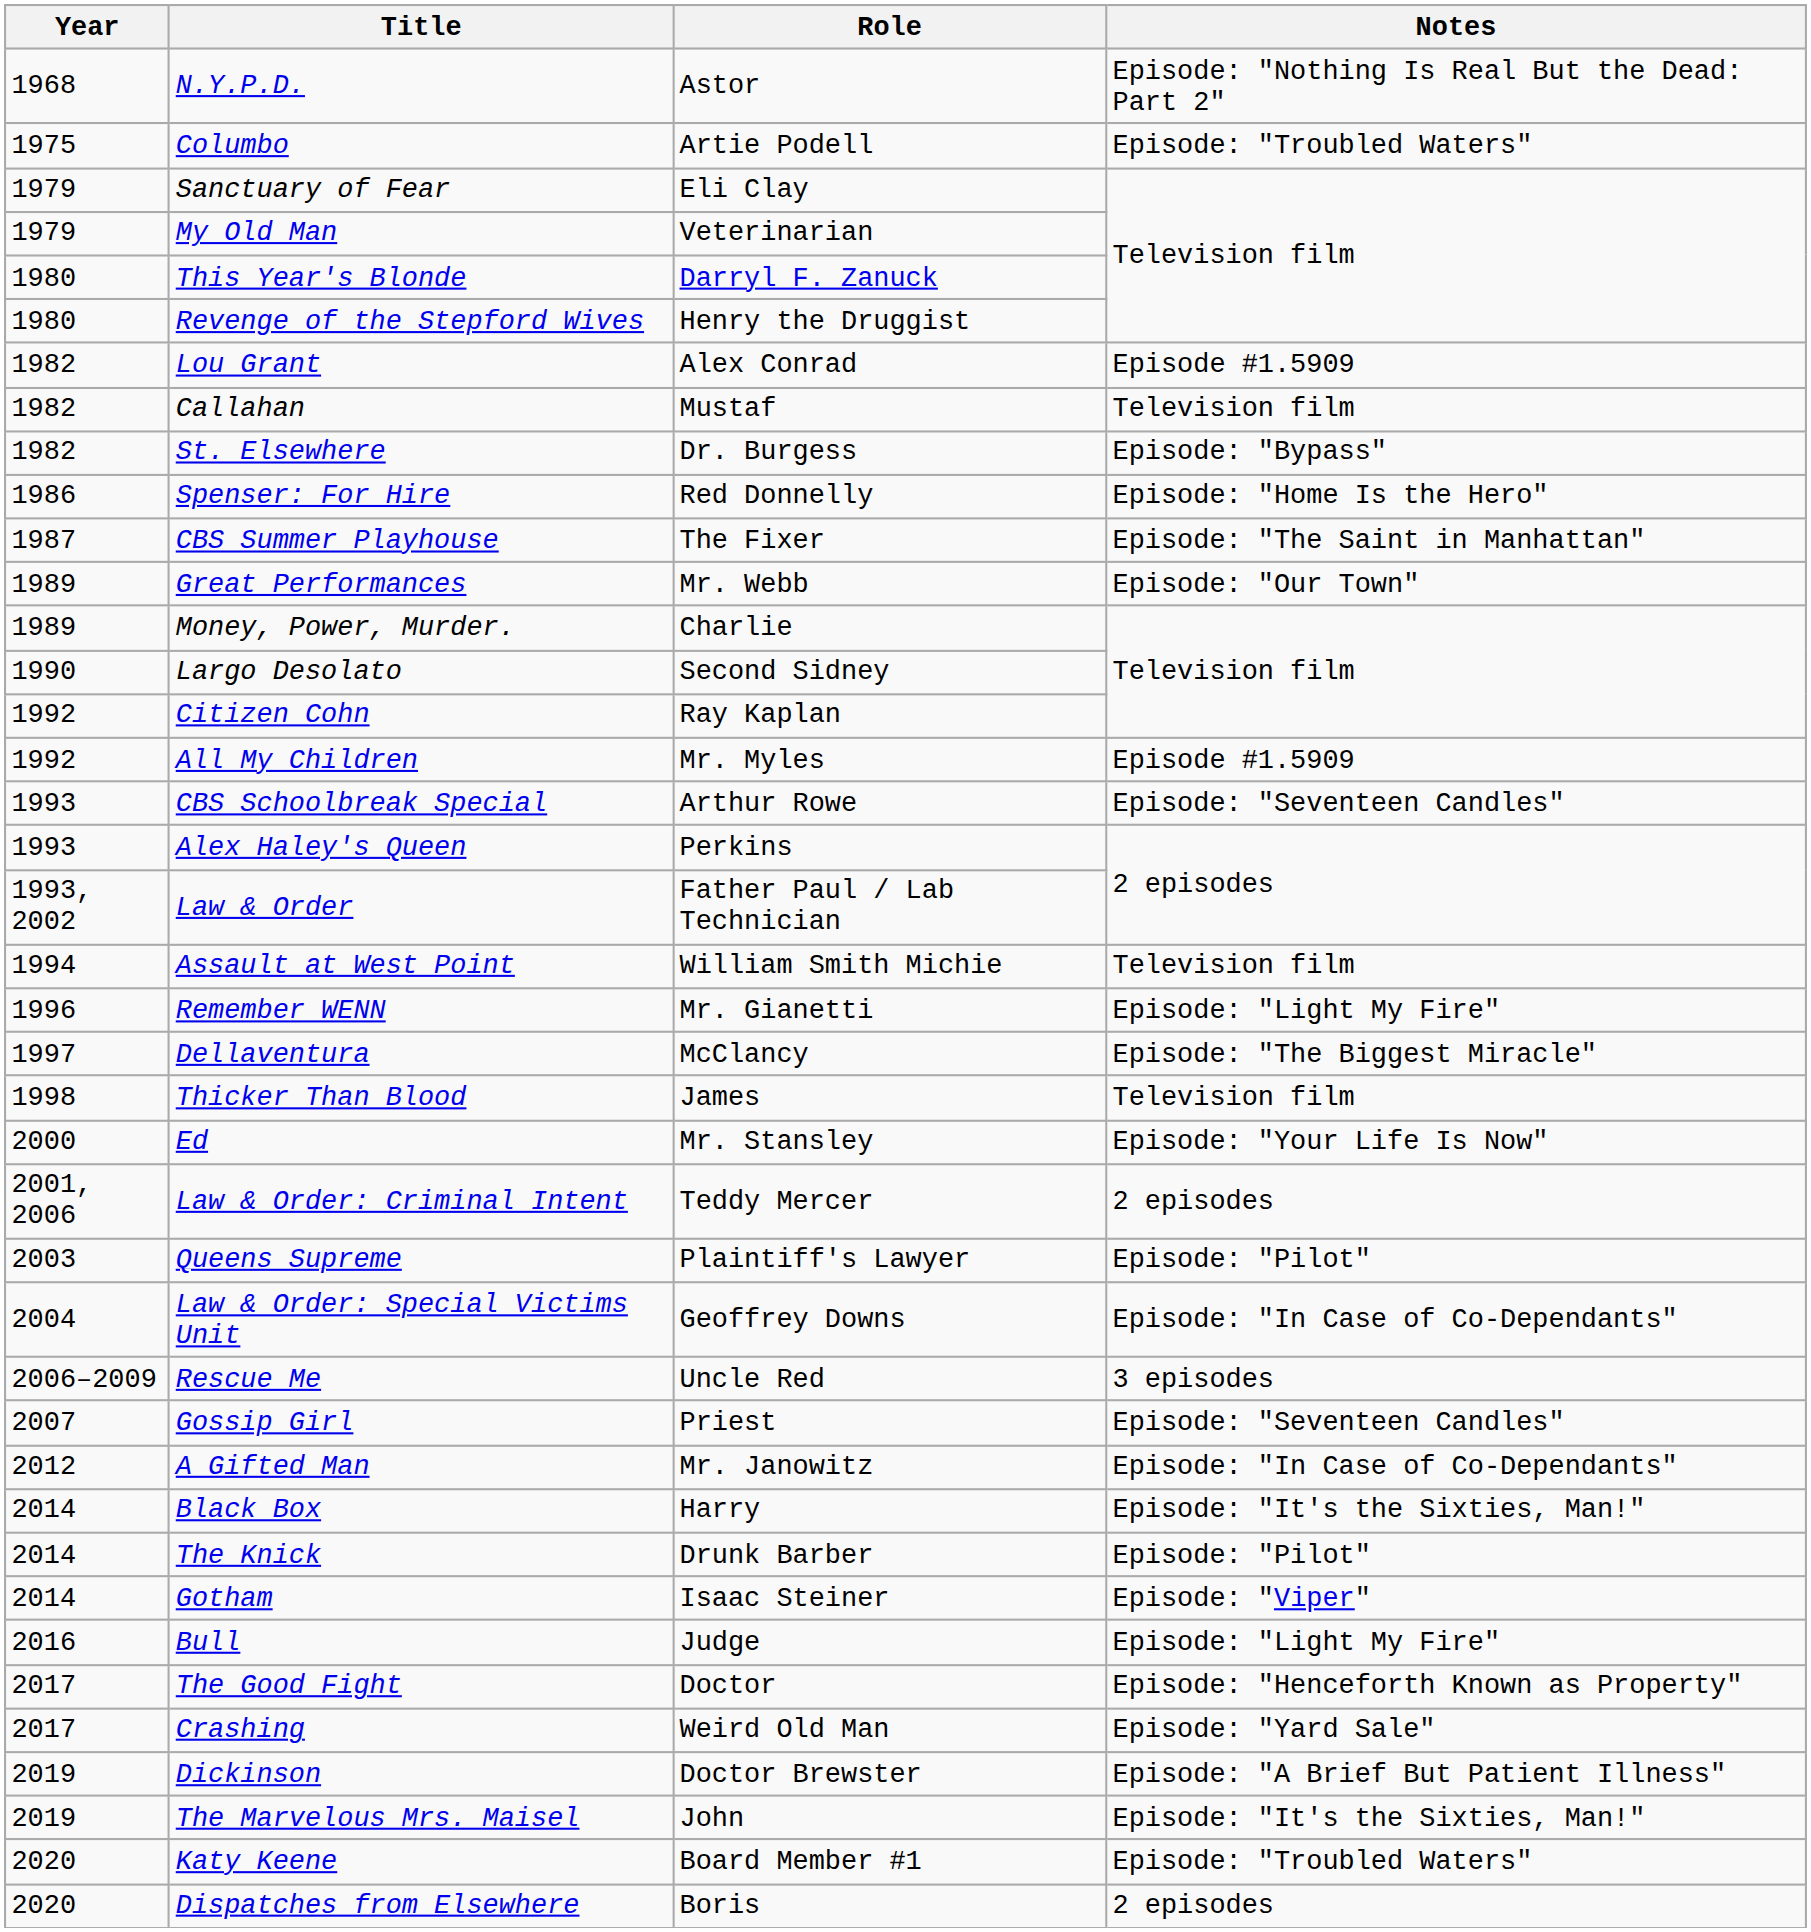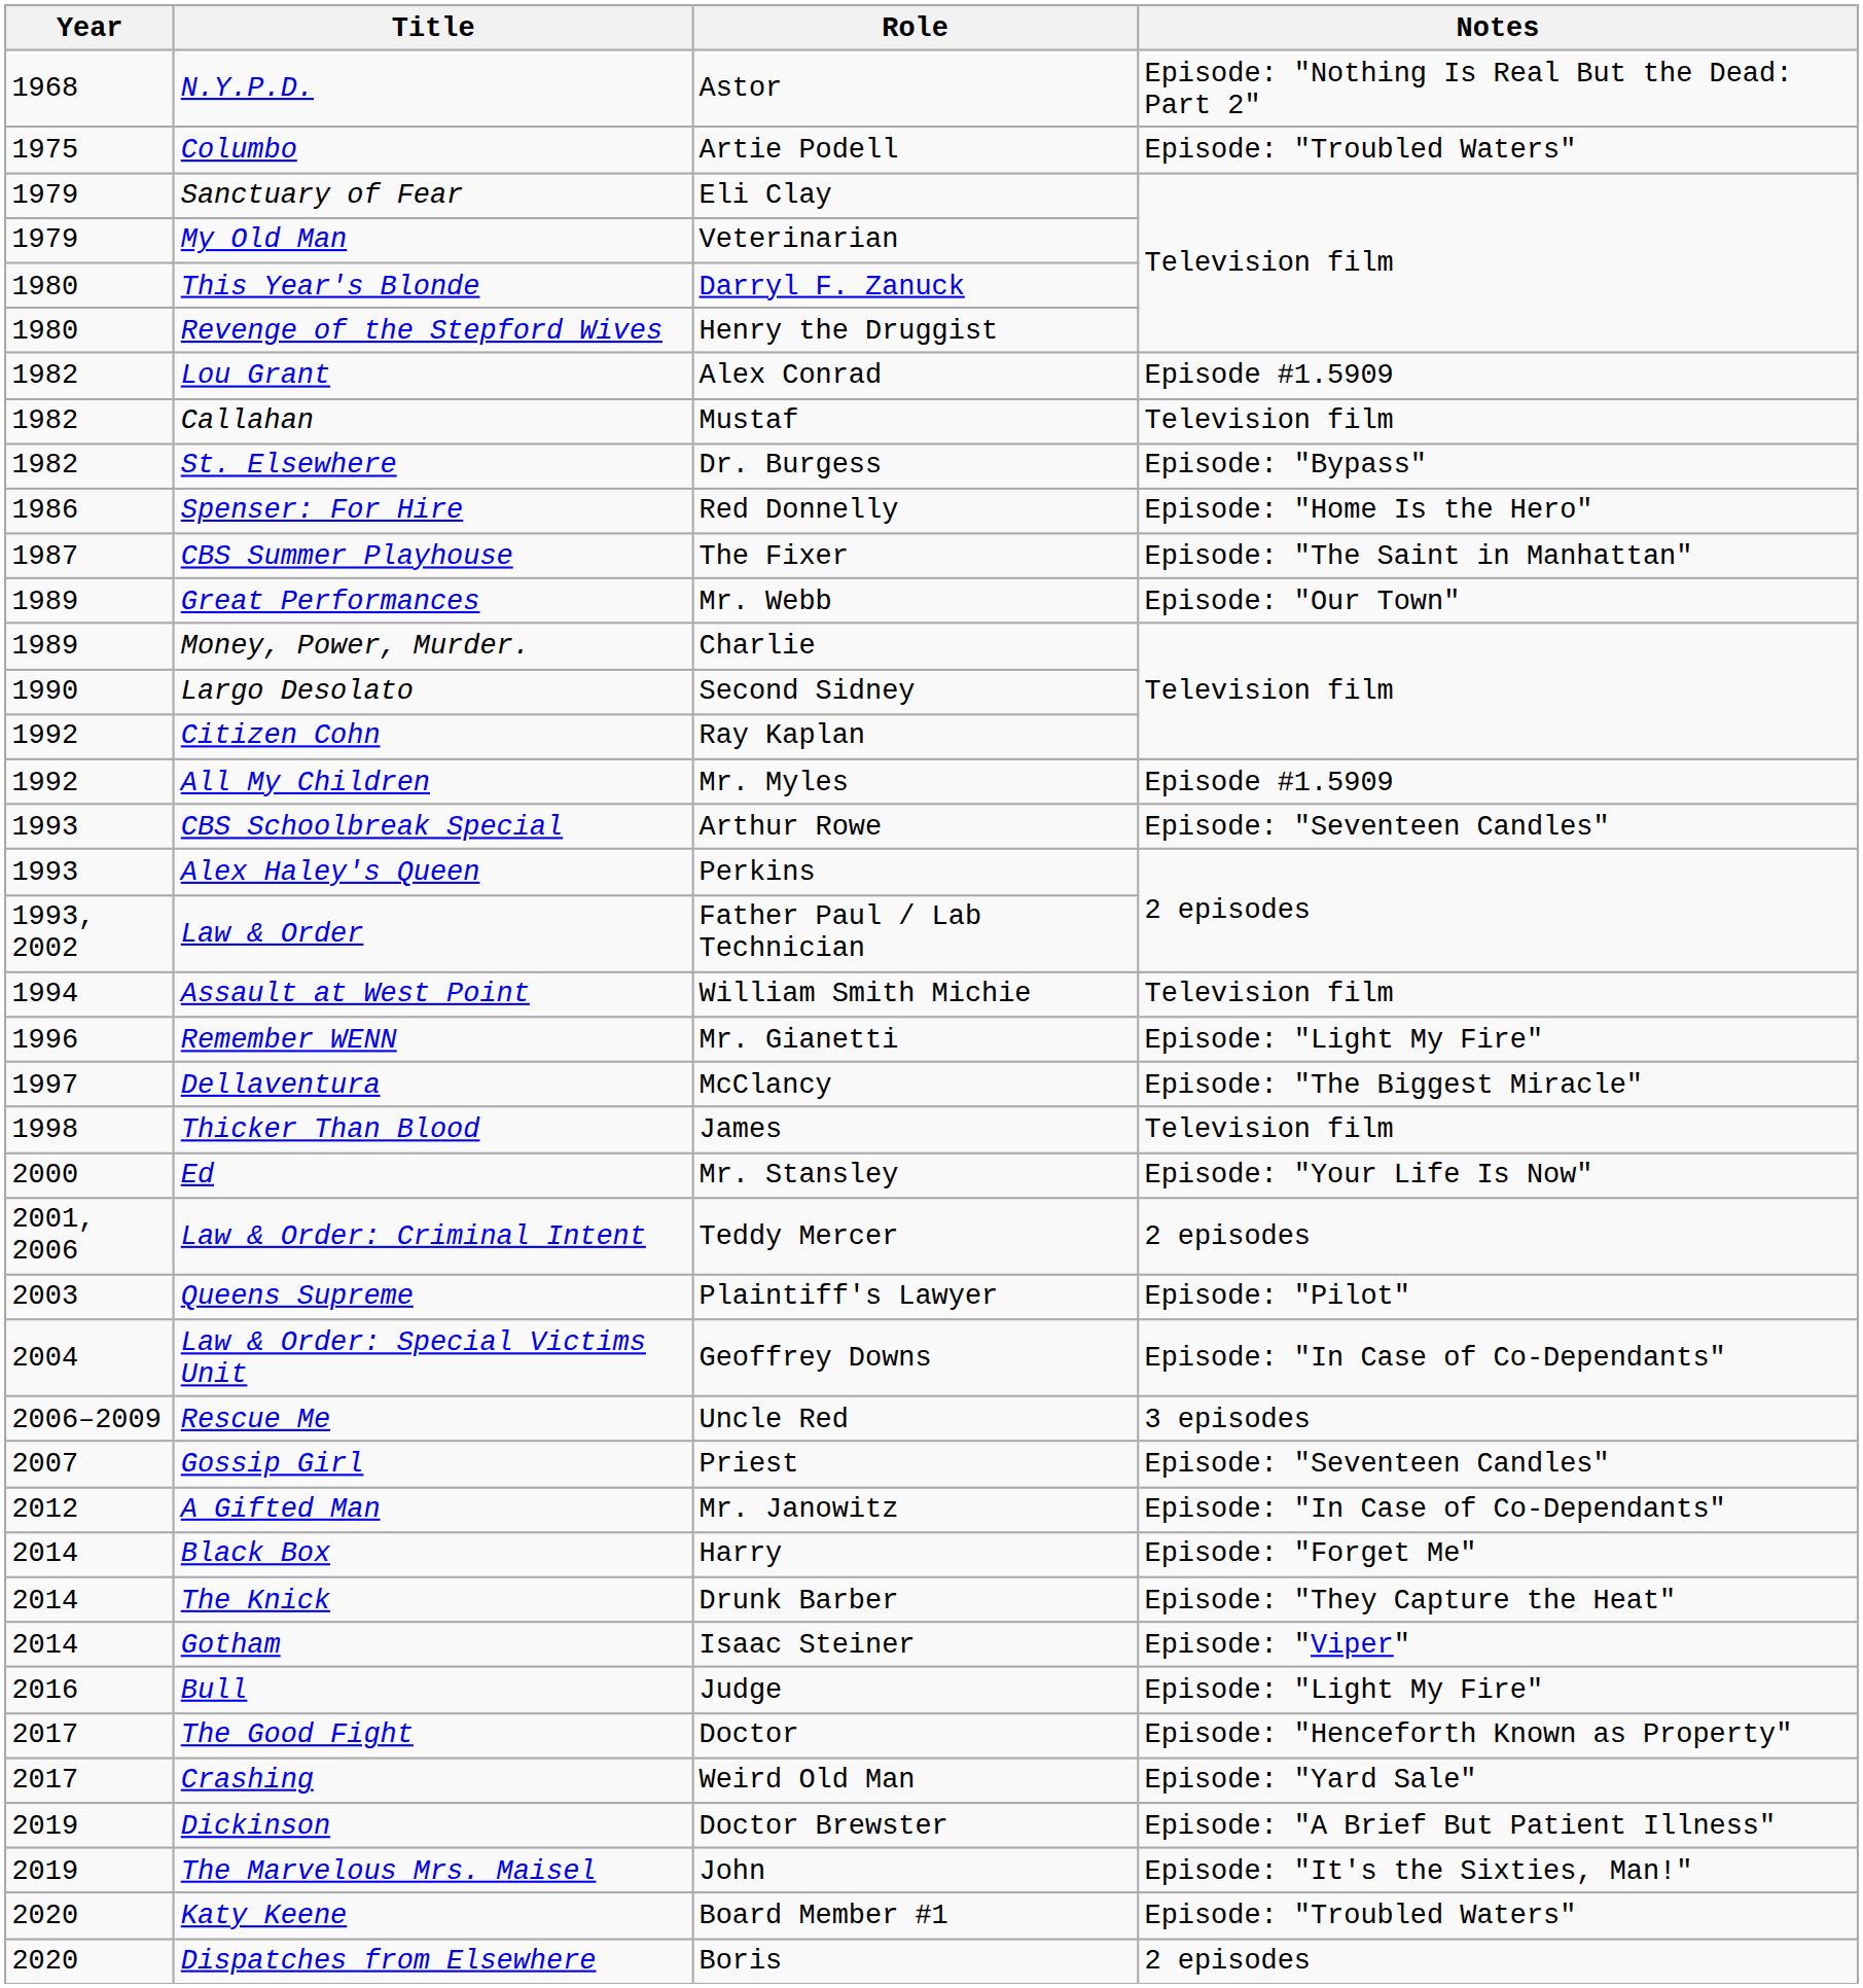 <table class="wikitable sortable">
 <tr>
 <th>Year</th>
 <th>Title</th>
 <th>Role</th>
 <th>Notes</th>
 </tr>
 <tr>
 <td>1968</td>
 <td><a href='#'><em>N.Y.P.D.</em></a></td>
 <td>Astor</td>
 <td>Episode: "Nothing Is Real But the Dead: Part 2"</td>
 </tr>
 <tr>
 <td>1975</td>
 <td><em><a href='#'>Columbo</a></em></td>
 <td>Artie Podell</td>
 <td>Episode: "Troubled Waters"</td>
 </tr>
 <tr>
 <td>1979</td>
 <td><em>Sanctuary of Fear</em></td>
 <td>Eli Clay</td>
 <td rowspan="4">Television film</td>
 </tr>
 <tr>
 <td>1979</td>
 <td><a href='#'><em>My Old Man</em></a></td>
 <td>Veterinarian</td>
 </tr>
 <tr>
 <td>1980</td>
 <td><em><a href='#'>This Year's Blonde</a></em></td>
 <td><a href='#'>Darryl F. Zanuck</a></td>
 </tr>
 <tr>
 <td>1980</td>
 <td><em><a href='#'>Revenge of the Stepford Wives</a></em></td>
 <td>Henry the Druggist</td>
 </tr>
 <tr>
 <td>1982</td>
 <td><a href='#'><em>Lou Grant</em></a></td>
 <td>Alex Conrad</td>
 <td>Episode #1.5909</td>
 </tr>
 <tr>
 <td>1982</td>
 <td><em>Callahan</em></td>
 <td>Mustaf</td>
 <td>Television film</td>
 </tr>
 <tr>
 <td>1982</td>
 <td><em><a href='#'>St. Elsewhere</a></em></td>
 <td>Dr. Burgess</td>
 <td>Episode: "Bypass"</td>
 </tr>
 <tr>
 <td>1986</td>
 <td><em><a href='#'>Spenser: For Hire</a></em></td>
 <td>Red Donnelly</td>
 <td>Episode: "Home Is the Hero"</td>
 </tr>
 <tr>
 <td>1987</td>
 <td><em><a href='#'>CBS Summer Playhouse</a></em></td>
 <td>The Fixer</td>
 <td>Episode: "The Saint in Manhattan"</td>
 </tr>
 <tr>
 <td>1989</td>
 <td><em><a href='#'>Great Performances</a></em></td>
 <td>Mr. Webb</td>
 <td>Episode: "Our Town"</td>
 </tr>
 <tr>
 <td>1989</td>
 <td><em>Money, Power, Murder.</em></td>
 <td>Charlie</td>
 <td rowspan="3">Television film</td>
 </tr>
 <tr>
 <td>1990</td>
 <td><em>Largo Desolato</em></td>
 <td>Second Sidney</td>
 </tr>
 <tr>
 <td>1992</td>
 <td><em><a href='#'>Citizen Cohn</a></em></td>
 <td>Ray Kaplan</td>
 </tr>
 <tr>
 <td>1992</td>
 <td><em><a href='#'>All My Children</a></em></td>
 <td>Mr. Myles</td>
 <td>Episode #1.5909</td>
 </tr>
 <tr>
 <td>1993</td>
 <td><em><a href='#'>CBS Schoolbreak Special</a></em></td>
 <td>Arthur Rowe</td>
 <td>Episode: "Seventeen Candles"</td>
 </tr>
 <tr>
 <td>1993</td>
 <td><em><a href='#'>Alex Haley's Queen</a></em></td>
 <td>Perkins</td>
 <td rowspan="2">2 episodes</td>
 </tr>
 <tr>
 <td>1993, 2002</td>
 <td><em><a href='#'>Law & Order</a></em></td>
 <td>Father Paul / Lab Technician</td>
 </tr>
 <tr>
 <td>1994</td>
 <td><a href='#'><em>Assault at West Point</em></a></td>
 <td>William Smith Michie</td>
 <td>Television film</td>
 </tr>
 <tr>
 <td>1996</td>
 <td><em><a href='#'>Remember WENN</a></em></td>
 <td>Mr. Gianetti</td>
 <td>Episode: "Light My Fire"</td>
 </tr>
 <tr>
 <td>1997</td>
 <td><em><a href='#'>Dellaventura</a></em></td>
 <td>McClancy</td>
 <td>Episode: "The Biggest Miracle"</td>
 </tr>
 <tr>
 <td>1998</td>
 <td><a href='#'><em>Thicker Than Blood</em></a></td>
 <td>James</td>
 <td>Television film</td>
 </tr>
 <tr>
 <td>2000</td>
 <td><a href='#'><em>Ed</em></a></td>
 <td>Mr. Stansley</td>
 <td>Episode: "Your Life Is Now"</td>
 </tr>
 <tr>
 <td>2001, 2006</td>
 <td><em><a href='#'>Law & Order: Criminal Intent</a></em></td>
 <td>Teddy Mercer</td>
 <td>2 episodes</td>
 </tr>
 <tr>
 <td>2003</td>
 <td><em><a href='#'>Queens Supreme</a></em></td>
 <td>Plaintiff's Lawyer</td>
 <td>Episode: "Pilot"</td>
 </tr>
 <tr>
 <td>2004</td>
 <td><em><a href='#'>Law & Order: Special Victims Unit</a></em></td>
 <td>Geoffrey Downs</td>
 <td>Episode: "In Case of Co-Dependants"</td>
 </tr>
 <tr>
 <td>2006–2009</td>
 <td><a href='#'><em>Rescue Me</em></a></td>
 <td>Uncle Red</td>
 <td>3 episodes</td>
 </tr>
 <tr>
 <td>2007</td>
 <td><em><a href='#'>Gossip Girl</a></em></td>
 <td>Priest</td>
 <td>Episode: "Seventeen Candles"</td>
 </tr>
 <tr>
 <td>2012</td>
 <td><em><a href='#'>A Gifted Man</a></em></td>
 <td>Mr. Janowitz</td>
 <td>Episode: "In Case of Co-Dependants"</td>
 </tr>
 <tr>
 <td>2014</td>
 <td><a href='#'><em>Black Box</em></a></td>
 <td>Harry</td>
-<td>Episode: "It's the Sixties, Man!"</td>
+<td>Episode: "Forget Me"</td>
 </tr>
 <tr>
 <td>2014</td>
 <td><em><a href='#'>The Knick</a></em></td>
 <td>Drunk Barber</td>
-<td>Episode: "Pilot"</td>
+<td>Episode: "They Capture the Heat"</td>
 </tr>
 <tr>
 <td>2014</td>
 <td><a href='#'><em>Gotham</em></a></td>
 <td>Isaac Steiner</td>
 <td>Episode: "<a href='#'>Viper</a>"</td>
 </tr>
 <tr>
 <td>2016</td>
 <td><a href='#'><em>Bull</em></a></td>
 <td>Judge</td>
 <td>Episode: "Light My Fire"</td>
 </tr>
 <tr>
 <td>2017</td>
 <td><em><a href='#'>The Good Fight</a></em></td>
 <td>Doctor</td>
 <td>Episode: "Henceforth Known as Property"</td>
 </tr>
 <tr>
 <td>2017</td>
 <td><a href='#'><em>Crashing</em></a></td>
 <td>Weird Old Man</td>
 <td>Episode: "Yard Sale"</td>
 </tr>
 <tr>
 <td>2019</td>
 <td><a href='#'><em>Dickinson</em></a></td>
 <td>Doctor Brewster</td>
 <td>Episode: "A Brief But Patient Illness"</td>
 </tr>
 <tr>
 <td>2019</td>
 <td><em><a href='#'>The Marvelous Mrs. Maisel</a></em></td>
 <td>John</td>
 <td>Episode: "It's the Sixties, Man!"</td>
 </tr>
 <tr>
 <td>2020</td>
 <td><a href='#'><em>Katy Keene</em></a></td>
 <td>Board Member #1</td>
 <td>Episode: "Troubled Waters"</td>
 </tr>
 <tr>
 <td>2020</td>
 <td><em><a href='#'>Dispatches from Elsewhere</a></em></td>
 <td>Boris</td>
 <td>2 episodes</td>
 </tr>
 </table>
